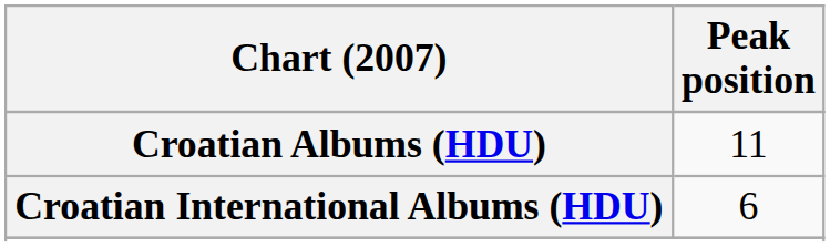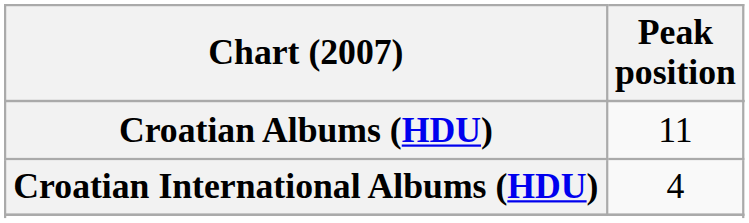 <table class="wikitable sortable plainrowheaders" style="text-align:center">
 <tr>
 <th scope="col">Chart (2007)</th>
 <th scope="col">Peak<br>position</th>
 </tr>
 <tr>
 </tr>
 <tr>
 </tr>
 <tr>
 </tr>
 <tr>
 <th scope="row">Croatian Albums (<a href='#'>HDU</a>)</th>
 <td>11</td>
 </tr>
 <tr>
 <th scope="row">Croatian International Albums (<a href='#'>HDU</a>)</th>
-<td>6</td>
+<td>4</td>
 </tr>
 <tr>
 </tr>
 <tr>
 </tr>
 <tr>
 </tr>
 <tr>
 </tr>
 <tr>
 </tr>
 </table>
